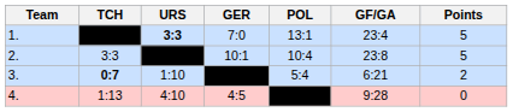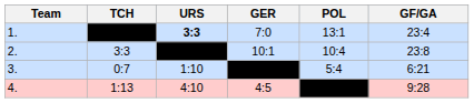 <table class="wikitable" bgcolor="#EFEFFF" width="50%">
 <tr bgcolor="#BCD2EE">
 <th>Team</th>
 <th>TCH</th>
 <th>URS</th>
 <th>GER</th>
 <th>POL</th>
 <th>GF/GA</th>
-<th>Points</th>
 </tr>
 <tr bgcolor="#CAE1FF" align="center">
 <td align="left">1. </td>
 <td style="background:#000000;"></td>
 <td><strong>3:3</strong></td>
 <td>7:0</td>
 <td>13:1</td>
 <td>23:4</td>
-<td>5</td>
 </tr>
 <tr bgcolor="#CAE1FF" align="center">
 <td align="left">2. </td>
 <td>3:3</td>
 <td style="background:#000000;"></td>
 <td>10:1</td>
 <td>10:4</td>
 <td>23:8</td>
-<td>5</td>
 </tr>
 <tr bgcolor="#CAE1FF" align="center">
 <td align="left">3. </td>
-<td><strong>0:7</strong></td>
+<td>0:7</td>
 <td>1:10</td>
 <td style="background:#000000;"></td>
 <td>5:4</td>
 <td>6:21</td>
-<td>2</td>
 </tr>
 <tr bgcolor="#ffcccc" align="center">
 <td align="left">4. </td>
 <td>1:13</td>
 <td>4:10</td>
 <td>4:5</td>
 <td style="background:#000000;"></td>
 <td>9:28</td>
-<td>0</td>
 </tr>
 </table>
